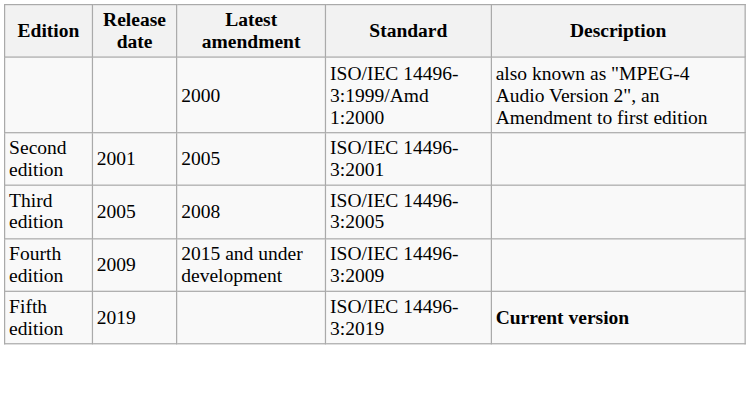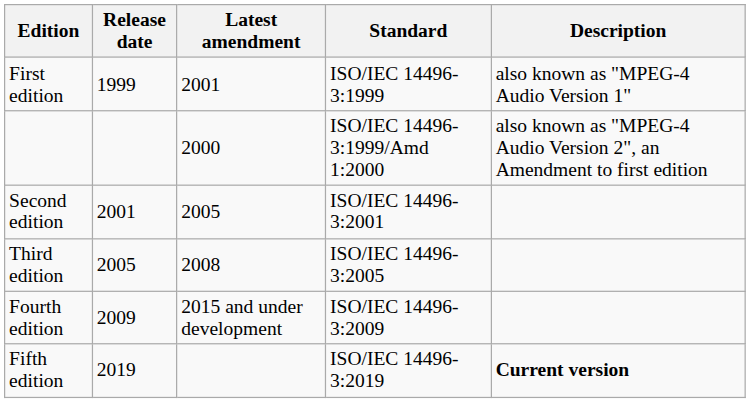 <table class="wikitable sortable">
 <tr>
 <th>Edition</th>
 <th>Release date</th>
 <th>Latest amendment</th>
 <th>Standard</th>
 <th>Description</th>
+</tr>
+<tr>
+<td>First edition</td>
+<td>1999</td>
+<td>2001</td>
+<td>ISO/IEC 14496-3:1999</td>
+<td>also known as "MPEG-4 Audio Version 1"</td>
 </tr>
 <tr>
 <td></td>
 <td></td>
 <td>2000</td>
 <td>ISO/IEC 14496-3:1999/Amd 1:2000</td>
 <td>also known as "MPEG-4 Audio Version 2", an Amendment to first edition</td>
 </tr>
 <tr>
 <td>Second edition</td>
 <td>2001</td>
 <td>2005</td>
 <td>ISO/IEC 14496-3:2001</td>
 <td></td>
 </tr>
 <tr>
 <td>Third edition</td>
 <td>2005</td>
 <td>2008</td>
 <td>ISO/IEC 14496-3:2005</td>
 <td></td>
 </tr>
 <tr>
 <td>Fourth edition</td>
 <td>2009</td>
 <td>2015 and under development</td>
 <td>ISO/IEC 14496-3:2009</td>
 <td></td>
 </tr>
 <tr>
 <td>Fifth edition</td>
 <td>2019</td>
 <td></td>
 <td>ISO/IEC 14496-3:2019</td>
 <td><strong>Current version</strong></td>
 </tr>
 </table>
